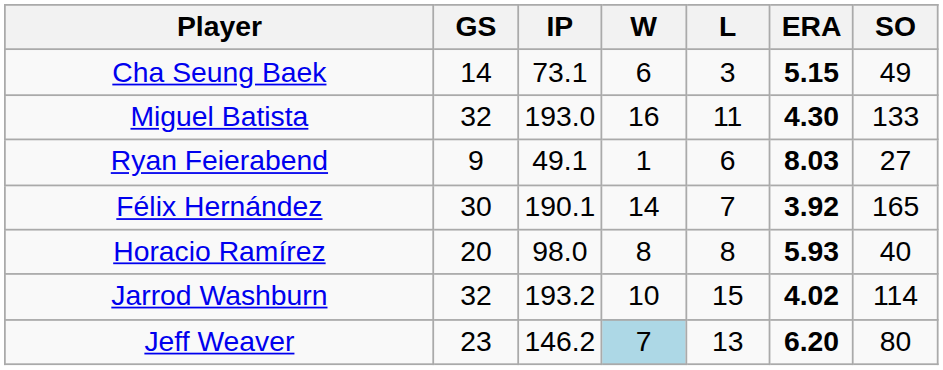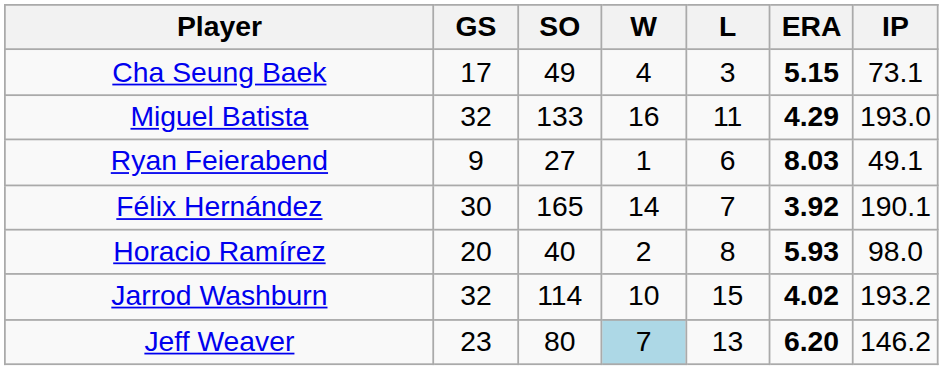 <table class="wikitable sortable">
 <tr>
 <th bgcolor="#DDDDFF" width="46%">Player</th>
 <th bgcolor="#DDDDFF" width="9%">GS</th>
-<th bgcolor="#DDDDFF" width="9%">IP</th>
+<th bgcolor="#DDDDFF" width="9%">SO</th>
 <th bgcolor="#DDDDFF" width="9%">W</th>
 <th bgcolor="#DDDDFF" width="9%">L</th>
 <th bgcolor="#DDDDFF" width="9%">ERA</th>
-<th bgcolor="#DDDDFF" width="9%">SO</th>
+<th bgcolor="#DDDDFF" width="9%">IP</th>
 </tr>
 <tr align="center">
 <td><a href='#'>Cha Seung Baek</a></td>
-<td>14</td>
-<td>73.1</td>
-<td>6</td>
+<td>17</td>
+<td>49</td>
+<td>4</td>
 <td>3</td>
 <td><strong>5.15</strong></td>
-<td>49</td>
+<td>73.1</td>
 </tr>
 <tr align="center">
 <td><a href='#'>Miguel Batista</a></td>
 <td>32</td>
-<td>193.0</td>
+<td>133</td>
 <td>16</td>
 <td>11</td>
-<td><strong>4.30</strong></td>
-<td>133</td>
+<td><strong>4.29</strong></td>
+<td>193.0</td>
 </tr>
 <tr align="center">
 <td><a href='#'>Ryan Feierabend</a></td>
 <td>9</td>
-<td>49.1</td>
+<td>27</td>
 <td>1</td>
 <td>6</td>
 <td><strong>8.03</strong></td>
-<td>27</td>
+<td>49.1</td>
 </tr>
 <tr align="center">
 <td><a href='#'>Félix Hernández</a></td>
 <td>30</td>
-<td>190.1</td>
+<td>165</td>
 <td>14</td>
 <td>7</td>
 <td><strong>3.92</strong></td>
-<td>165</td>
+<td>190.1</td>
 </tr>
 <tr align="center">
 <td><a href='#'>Horacio Ramírez</a></td>
 <td>20</td>
-<td>98.0</td>
-<td>8</td>
+<td>40</td>
+<td>2</td>
 <td>8</td>
 <td><strong>5.93</strong></td>
-<td>40</td>
+<td>98.0</td>
 </tr>
 <tr align="center">
 <td><a href='#'>Jarrod Washburn</a></td>
 <td>32</td>
-<td>193.2</td>
+<td>114</td>
 <td>10</td>
 <td>15</td>
 <td><strong>4.02</strong></td>
-<td>114</td>
+<td>193.2</td>
 </tr>
 <tr align="center">
 <td><a href='#'>Jeff Weaver</a></td>
 <td>23</td>
-<td>146.2</td>
+<td>80</td>
 <td style="background: lightblue;">7</td>
 <td>13</td>
 <td><strong>6.20</strong></td>
-<td>80</td>
+<td>146.2</td>
 </tr>
 </table>
